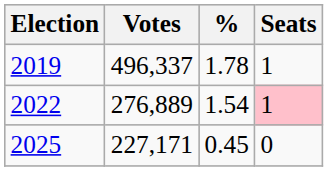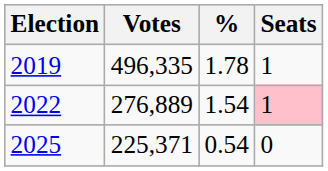 <table class="wikitable">
 <tr>
 <th>Election</th>
 <th>Votes</th>
 <th>%</th>
 <th>Seats</th>
 </tr>
 <tr>
 <td><a href='#'>2019</a></td>
-<td>496,337</td>
+<td>496,335</td>
 <td>1.78</td>
 <td>1</td>
 </tr>
 <tr>
 <td><a href='#'>2022</a></td>
 <td>276,889</td>
 <td>1.54</td>
 <td style="background: pink;">1</td>
 </tr>
 <tr>
 <td><a href='#'>2025</a></td>
-<td>227,171</td>
-<td>0.45</td>
+<td>225,371</td>
+<td>0.54</td>
 <td>0</td>
 </tr>
 </table>
